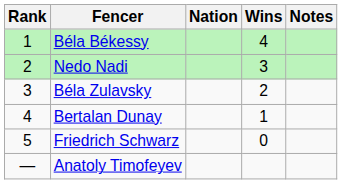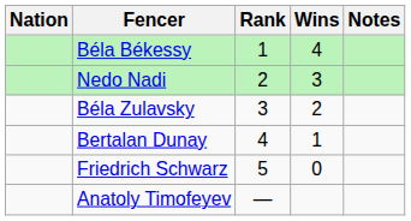 <table class="wikitable sortable" style="text-align:center">
 <tr>
+<th>Nation</th>
+<th>Fencer</th>
 <th>Rank</th>
-<th>Fencer</th>
-<th>Nation</th>
 <th>Wins</th>
 <th>Notes</th>
 </tr>
 <tr bgcolor=bbf3bb>
+<td align=left></td>
+<td align=left><a href='#'>Béla Békessy</a></td>
 <td>1</td>
-<td align=left><a href='#'>Béla Békessy</a></td>
-<td align=left></td>
 <td>4</td>
 <td></td>
 </tr>
 <tr bgcolor=bbf3bb>
+<td align=left></td>
+<td align=left><a href='#'>Nedo Nadi</a></td>
 <td>2</td>
-<td align=left><a href='#'>Nedo Nadi</a></td>
-<td align=left></td>
 <td>3</td>
 <td></td>
 </tr>
 <tr>
+<td align=left></td>
+<td align=left><a href='#'>Béla Zulavsky</a></td>
 <td>3</td>
-<td align=left><a href='#'>Béla Zulavsky</a></td>
-<td align=left></td>
 <td>2</td>
 <td></td>
 </tr>
 <tr>
+<td align=left></td>
+<td align=left><a href='#'>Bertalan Dunay</a></td>
 <td>4</td>
-<td align=left><a href='#'>Bertalan Dunay</a></td>
-<td align=left></td>
 <td>1</td>
 <td></td>
 </tr>
 <tr>
+<td align=left></td>
+<td align=left><a href='#'>Friedrich Schwarz</a></td>
 <td>5</td>
-<td align=left><a href='#'>Friedrich Schwarz</a></td>
-<td align=left></td>
 <td>0</td>
 <td></td>
 </tr>
 <tr>
+<td align=left></td>
+<td align=left><a href='#'>Anatoly Timofeyev</a></td>
 <td data-sort-value=6>—</td>
-<td align=left><a href='#'>Anatoly Timofeyev</a></td>
-<td align=left></td>
 <td></td>
 <td></td>
 </tr>
 </table>
